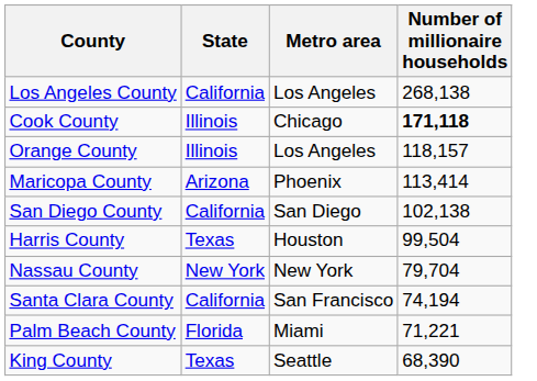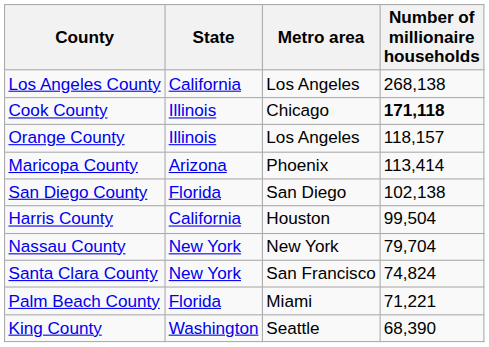 <table class="wikitable sortable">
 <tr>
 <th>County</th>
 <th>State</th>
 <th>Metro area</th>
 <th>Number of<br>millionaire<br>households</th>
 </tr>
 <tr>
 <td><a href='#'>Los Angeles County</a></td>
 <td><a href='#'>California</a></td>
 <td>Los Angeles</td>
 <td>268,138</td>
 </tr>
 <tr>
 <td><a href='#'>Cook County</a></td>
 <td><a href='#'>Illinois</a></td>
 <td>Chicago</td>
 <td><strong>171,118</strong></td>
 </tr>
 <tr>
 <td><a href='#'>Orange County</a></td>
 <td><a href='#'>Illinois</a></td>
 <td>Los Angeles</td>
 <td>118,157</td>
 </tr>
 <tr>
 <td><a href='#'>Maricopa County</a></td>
 <td><a href='#'>Arizona</a></td>
 <td>Phoenix</td>
 <td>113,414</td>
 </tr>
 <tr>
 <td><a href='#'>San Diego County</a></td>
-<td><a href='#'>California</a></td>
+<td><a href='#'>Florida</a></td>
 <td>San Diego</td>
 <td>102,138</td>
 </tr>
 <tr>
 <td><a href='#'>Harris County</a></td>
-<td><a href='#'>Texas</a></td>
+<td><a href='#'>California</a></td>
 <td>Houston</td>
 <td>99,504</td>
 </tr>
 <tr>
 <td><a href='#'>Nassau County</a></td>
 <td><a href='#'>New York</a></td>
 <td>New York</td>
 <td>79,704</td>
 </tr>
 <tr>
 <td><a href='#'>Santa Clara County</a></td>
-<td><a href='#'>California</a></td>
+<td><a href='#'>New York</a></td>
 <td>San Francisco</td>
-<td>74,194</td>
+<td>74,824</td>
 </tr>
 <tr>
 <td><a href='#'>Palm Beach County</a></td>
 <td><a href='#'>Florida</a></td>
 <td>Miami</td>
 <td>71,221</td>
 </tr>
 <tr>
 <td><a href='#'>King County</a></td>
-<td><a href='#'>Texas</a></td>
+<td><a href='#'>Washington</a></td>
 <td>Seattle</td>
 <td>68,390</td>
 </tr>
 </table>
